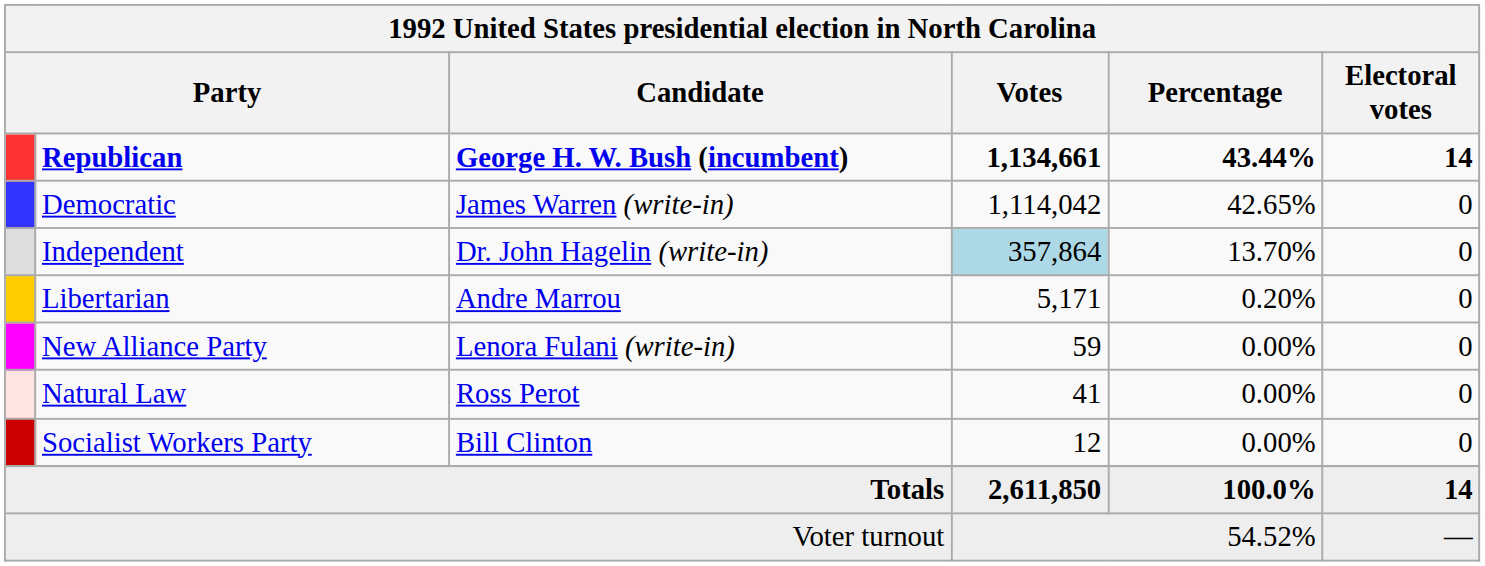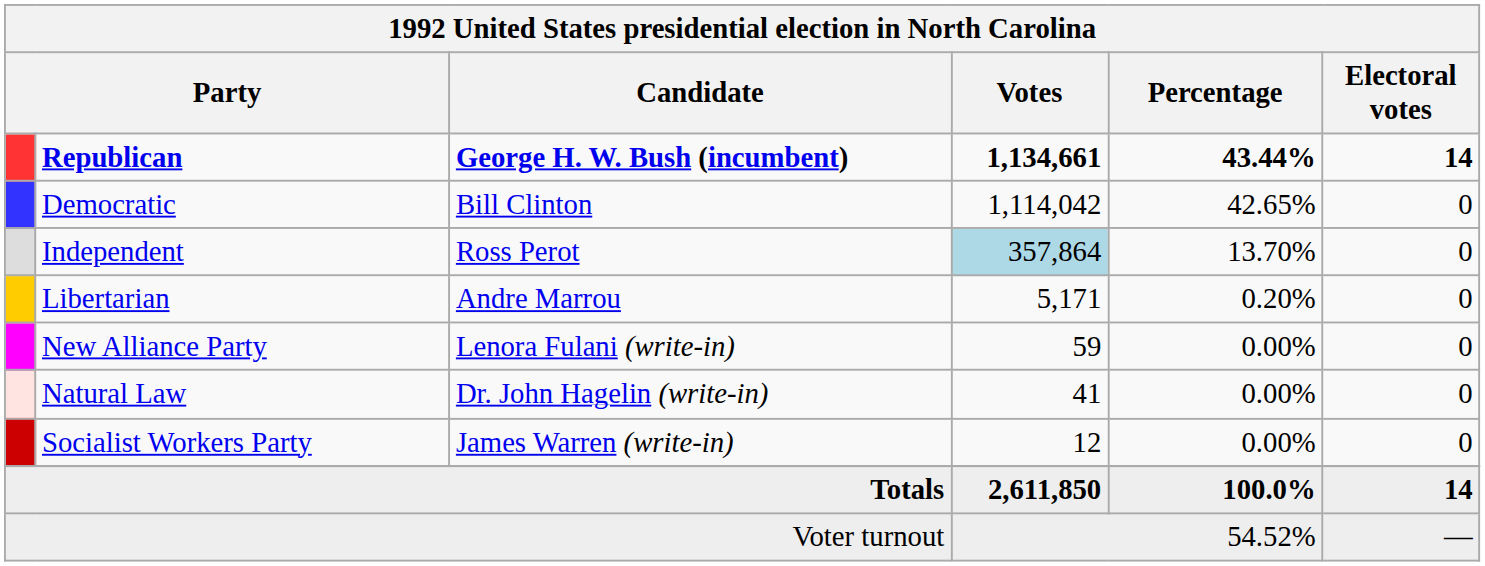 <table class="wikitable nowrap" style="font-size: 95%;">
 <tr>
 <th colspan="6">1992 United States presidential election in North Carolina</th>
 </tr>
 <tr>
 <th colspan="2" style="width: 15em">Party</th>
 <th style="width: 17em">Candidate</th>
 <th style="width: 5em">Votes</th>
 <th style="width: 7em">Percentage</th>
 <th style="width: 5em">Electoral votes</th>
 </tr>
 <tr>
 <th style="background-color:#FF3333; width: 3px"></th>
 <td style="width: 130px"><strong><a href='#'>Republican</a></strong></td>
 <td><strong><a href='#'>George H. W. Bush</a> (<a href='#'>incumbent</a>)</strong></td>
 <td align="right"><strong>1,134,661</strong></td>
 <td align="right"><strong>43.44%</strong></td>
 <td align="right"><strong>14</strong></td>
 </tr>
 <tr>
 <th style="background-color:#3333FF; width: 3px"></th>
 <td style="width: 130px"><a href='#'>Democratic</a></td>
-<td><a href='#'>James Warren</a> <em>(write-in)</em></td>
+<td><a href='#'>Bill Clinton</a></td>
 <td align="right">1,114,042</td>
 <td align="right">42.65%</td>
 <td align="right">0</td>
 </tr>
 <tr>
 <th style="background-color:#DDDDDD; width: 3px"></th>
 <td style="width: 130px"><a href='#'>Independent</a></td>
-<td><a href='#'>Dr. John Hagelin</a> <em>(write-in)</em></td>
+<td><a href='#'>Ross Perot</a></td>
 <td align="right" style="background: lightblue;">357,864</td>
 <td align="right">13.70%</td>
 <td align="right">0</td>
 </tr>
 <tr>
 <th style="background-color:#FFCC00; width: 3px"></th>
 <td style="width: 130px"><a href='#'>Libertarian</a></td>
 <td><a href='#'>Andre Marrou</a></td>
 <td align="right">5,171</td>
 <td align="right">0.20%</td>
 <td align="right">0</td>
 </tr>
 <tr>
 <th style="background-color:#FF00FF; width: 3px"></th>
 <td style="width: 130px"><a href='#'>New Alliance Party</a></td>
 <td><a href='#'>Lenora Fulani</a> <em>(write-in)</em></td>
 <td align="right">59</td>
 <td align="right">0.00%</td>
 <td align="right">0</td>
 </tr>
 <tr>
 <th style="background-color:#ffe4e1; width: 3px"></th>
 <td style="width: 130px"><a href='#'>Natural Law</a></td>
-<td><a href='#'>Ross Perot</a></td>
+<td><a href='#'>Dr. John Hagelin</a> <em>(write-in)</em></td>
 <td align="right">41</td>
 <td align="right">0.00%</td>
 <td align="right">0</td>
 </tr>
 <tr>
 <th style="background-color:#c00; width: 3px"></th>
 <td style="width: 130px"><a href='#'>Socialist Workers Party</a></td>
-<td><a href='#'>Bill Clinton</a></td>
+<td><a href='#'>James Warren</a> <em>(write-in)</em></td>
 <td align="right">12</td>
 <td align="right">0.00%</td>
 <td align="right">0</td>
 </tr>
 <tr>
 </tr>
 <tr bgcolor="#EEEEEE">
 <td colspan="3" align="right"><strong>Totals</strong></td>
 <td align="right"><strong>2,611,850</strong></td>
 <td align="right"><strong>100.0%</strong></td>
 <td align="right"><strong>14</strong></td>
 </tr>
 <tr bgcolor="#EEEEEE">
 <td colspan="3" align="right">Voter turnout</td>
 <td colspan="2" align="right">54.52%</td>
 <td align="right">—</td>
 </tr>
 </table>
